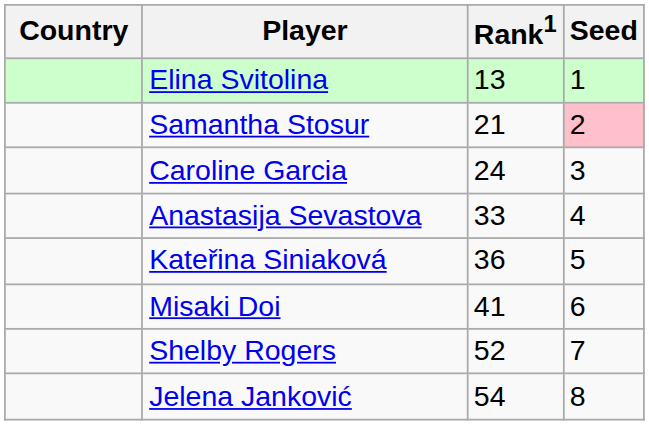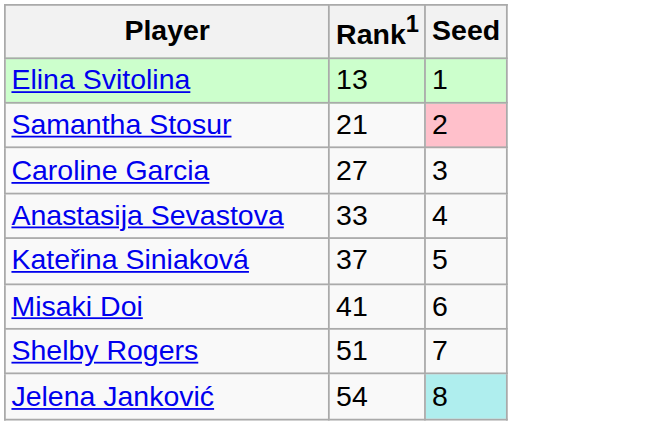 <table class="sortable wikitable">
 <tr>
-<th width="70">Country</th>
 <th width="175">Player</th>
 <th>Rank<sup>1</sup></th>
 <th>Seed</th>
 </tr>
 <tr style="background:#cfc;">
-<td></td>
 <td><a href='#'>Elina Svitolina</a></td>
 <td>13</td>
 <td>1</td>
 </tr>
 <tr>
-<td></td>
 <td><a href='#'>Samantha Stosur</a></td>
 <td>21</td>
 <td style="background: pink;">2</td>
 </tr>
 <tr>
-<td></td>
 <td><a href='#'>Caroline Garcia</a></td>
-<td>24</td>
+<td>27</td>
 <td>3</td>
 </tr>
 <tr>
-<td></td>
 <td><a href='#'>Anastasija Sevastova</a></td>
 <td>33</td>
 <td>4</td>
 </tr>
 <tr>
-<td></td>
 <td><a href='#'>Kateřina Siniaková</a></td>
-<td>36</td>
+<td>37</td>
 <td>5</td>
 </tr>
 <tr>
-<td></td>
 <td><a href='#'>Misaki Doi</a></td>
 <td>41</td>
 <td>6</td>
 </tr>
 <tr>
-<td></td>
 <td><a href='#'>Shelby Rogers</a></td>
-<td>52</td>
+<td>51</td>
 <td>7</td>
 </tr>
 <tr>
-<td></td>
 <td><a href='#'>Jelena Janković</a></td>
 <td>54</td>
-<td>8</td>
+<td style="background: paleturquoise;">8</td>
 </tr>
 </table>
